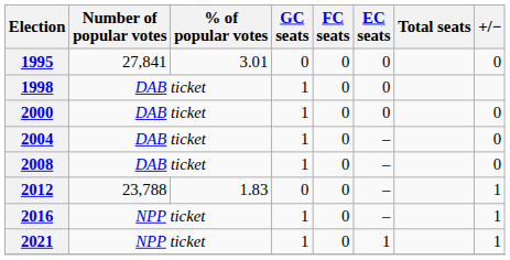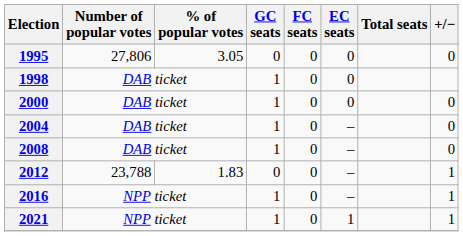 <table class="wikitable" style="text-align: right;">
 <tr align=center>
 <th><strong>Election</strong></th>
 <th>Number of<br>popular votes</th>
 <th>% of<br>popular votes</th>
 <th><a href='#'>GC</a><br>seats</th>
 <th><a href='#'>FC</a><br>seats</th>
 <th><a href='#'>EC</a><br>seats</th>
 <th>Total seats</th>
 <th>+/−</th>
 </tr>
 <tr>
 <th><a href='#'>1995</a></th>
-<td>27,841</td>
-<td>3.01</td>
+<td>27,806</td>
+<td>3.05</td>
 <td>0</td>
 <td>0</td>
 <td>0</td>
 <td></td>
 <td>0</td>
 </tr>
 <tr>
 <th><a href='#'>1998</a></th>
 <td colspan=2 align=center><em><a href='#'>DAB</a> ticket</em></td>
 <td>1</td>
 <td>0</td>
 <td>0</td>
 <td></td>
 <td></td>
 </tr>
 <tr>
 <th><a href='#'>2000</a></th>
 <td colspan=2 align=center><em><a href='#'>DAB</a> ticket</em></td>
 <td>1</td>
 <td>0</td>
 <td>0</td>
 <td></td>
 <td>0</td>
 </tr>
 <tr>
 <th><a href='#'>2004</a></th>
 <td colspan=2 align=center><em><a href='#'>DAB</a> ticket</em></td>
 <td>1</td>
 <td>0</td>
 <td>–</td>
 <td></td>
 <td>0</td>
 </tr>
 <tr>
 <th><a href='#'>2008</a></th>
 <td colspan=2 align=center><em><a href='#'>DAB</a> ticket</em></td>
 <td>1</td>
 <td>0</td>
 <td>–</td>
 <td></td>
 <td>0</td>
 </tr>
 <tr>
 <th><a href='#'>2012</a></th>
 <td>23,788</td>
 <td>1.83</td>
 <td>0</td>
 <td>0</td>
 <td>–</td>
 <td></td>
 <td>1</td>
 </tr>
 <tr>
 <th><a href='#'>2016</a></th>
 <td colspan=2 align=center><em><a href='#'>NPP</a> ticket</em></td>
 <td>1</td>
 <td>0</td>
 <td>–</td>
 <td></td>
 <td>1</td>
 </tr>
 <tr>
 <th><a href='#'>2021</a></th>
 <td colspan=2 align=center><em><a href='#'>NPP</a> ticket</em></td>
 <td>1</td>
 <td>0</td>
 <td>1</td>
 <td></td>
 <td>1</td>
 </tr>
 <tr>
 </tr>
 </table>
